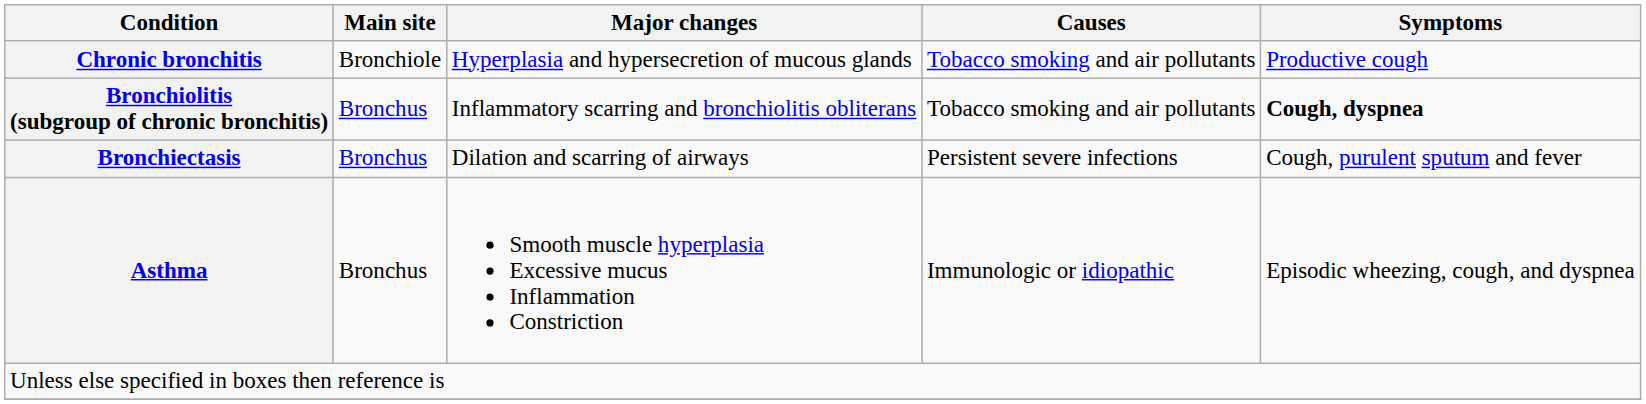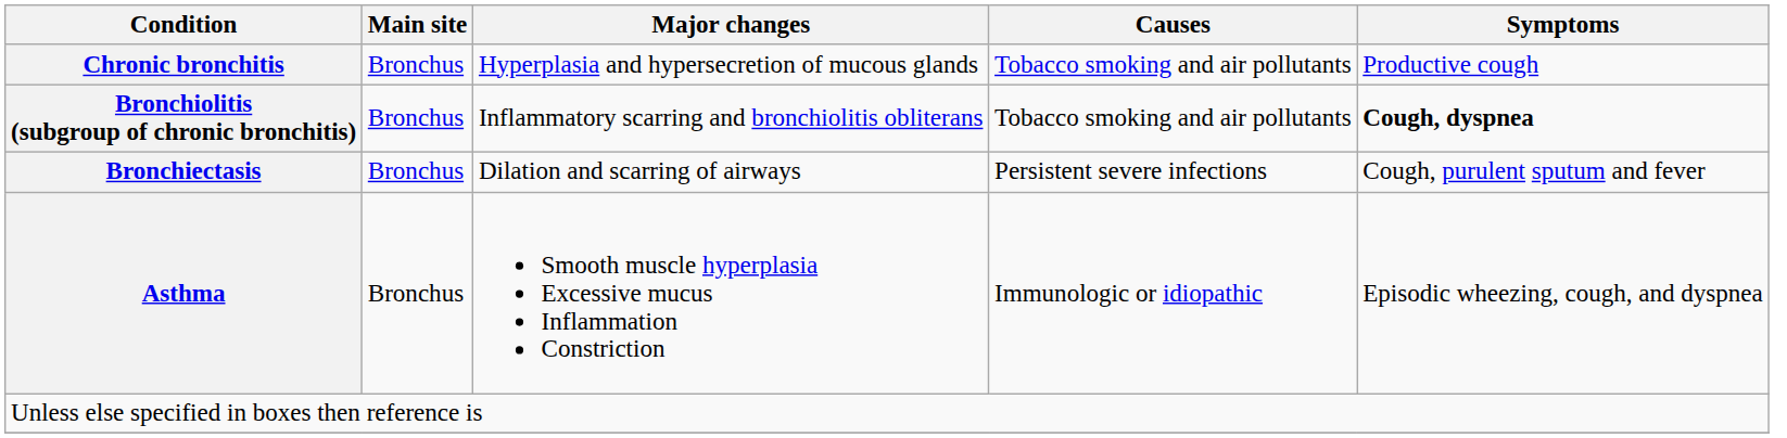 <table class="wikitable">
 <tr>
 <th>Condition</th>
 <th>Main site</th>
 <th>Major changes</th>
 <th>Causes</th>
 <th>Symptoms</th>
 </tr>
 <tr>
 <th><a href='#'>Chronic bronchitis</a></th>
-<td>Bronchiole</td>
+<td><a href='#'>Bronchus</a></td>
 <td><a href='#'>Hyperplasia</a> and hypersecretion of mucous glands</td>
 <td><a href='#'>Tobacco smoking</a> and air pollutants</td>
 <td><a href='#'>Productive cough</a></td>
 </tr>
 <tr>
 <th><a href='#'>Bronchiolitis</a> <br> (subgroup of chronic bronchitis)</th>
 <td><a href='#'>Bronchus</a></td>
 <td>Inflammatory scarring and <a href='#'>bronchiolitis obliterans</a></td>
 <td>Tobacco smoking and air pollutants</td>
 <td><strong>Cough, dyspnea</strong></td>
 </tr>
 <tr>
 <th><a href='#'>Bronchiectasis</a></th>
 <td><a href='#'>Bronchus</a></td>
 <td>Dilation and scarring of airways</td>
 <td>Persistent severe infections</td>
 <td>Cough, <a href='#'>purulent</a> <a href='#'>sputum</a> and fever</td>
 </tr>
 <tr>
 <th><a href='#'>Asthma</a></th>
 <td>Bronchus</td>
 <td><br><ul><li>Smooth muscle <a href='#'>hyperplasia</a></li><li>Excessive mucus</li><li>Inflammation</li><li>Constriction</li></ul></td>
 <td>Immunologic or <a href='#'>idiopathic</a></td>
 <td>Episodic wheezing, cough, and dyspnea</td>
 </tr>
 <tr>
 <td colspan=5><span>Unless else specified in boxes then reference is </span></td>
 </tr>
 <tr>
 </tr>
 </table>
